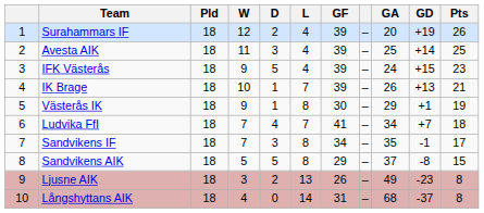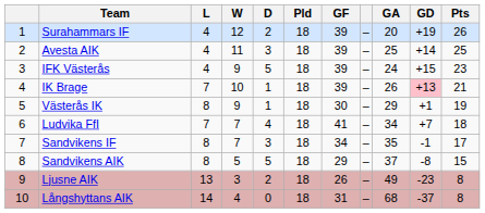 <table class="wikitable" style="text-align: center;">
 <tr>
 <th style="width: 40px;"></th>
 <th style="width: 200px;">Team</th>
-<th style="width: 45px;">Pld</th>
+<th style="width: 35px;">L</th>
 <th style="width: 35px;">W</th>
 <th style="width: 35px;">D</th>
-<th style="width: 35px;">L</th>
+<th style="width: 45px;">Pld</th>
 <th style="width: 45px;">GF</th>
 <th></th>
 <th style="width: 45px;">GA</th>
 <th style="width: 35px;">GD</th>
 <th style="width: 45px;">Pts</th>
 </tr>
 <tr style="background: #d2e6ff">
 <td>1</td>
 <td style="text-align: left;"><a href='#'>Surahammars IF</a></td>
-<td>18</td>
+<td>4</td>
 <td>12</td>
 <td>2</td>
-<td>4</td>
+<td>18</td>
 <td>39</td>
 <td>–</td>
 <td>20</td>
 <td>+19</td>
 <td>26</td>
 </tr>
 <tr>
 <td>2</td>
 <td style="text-align: left;"><a href='#'>Avesta AIK</a></td>
-<td>18</td>
+<td>4</td>
 <td>11</td>
 <td>3</td>
-<td>4</td>
+<td>18</td>
 <td>39</td>
 <td>–</td>
 <td>25</td>
 <td>+14</td>
 <td>25</td>
 </tr>
 <tr>
 <td>3</td>
 <td style="text-align: left;"><a href='#'>IFK Västerås</a></td>
-<td>18</td>
+<td>4</td>
 <td>9</td>
 <td>5</td>
-<td>4</td>
+<td>18</td>
 <td>39</td>
 <td>–</td>
 <td>24</td>
 <td>+15</td>
 <td>23</td>
 </tr>
 <tr>
 <td>4</td>
 <td style="text-align: left;"><a href='#'>IK Brage</a></td>
-<td>18</td>
+<td>7</td>
 <td>10</td>
 <td>1</td>
-<td>7</td>
+<td>18</td>
 <td>39</td>
 <td>–</td>
 <td>26</td>
-<td>+13</td>
+<td style="background: pink;">+13</td>
 <td>21</td>
 </tr>
 <tr>
 <td>5</td>
 <td style="text-align: left;"><a href='#'>Västerås IK</a></td>
-<td>18</td>
+<td>8</td>
 <td>9</td>
 <td>1</td>
-<td>8</td>
+<td>18</td>
 <td>30</td>
 <td>–</td>
 <td>29</td>
 <td>+1</td>
 <td>19</td>
 </tr>
 <tr>
 <td>6</td>
 <td style="text-align: left;"><a href='#'>Ludvika FfI</a></td>
-<td>18</td>
+<td>7</td>
 <td>7</td>
 <td>4</td>
-<td>7</td>
+<td>18</td>
 <td>41</td>
 <td>–</td>
 <td>34</td>
 <td>+7</td>
 <td>18</td>
 </tr>
 <tr>
 <td>7</td>
 <td style="text-align: left;"><a href='#'>Sandvikens IF</a></td>
-<td>18</td>
+<td>8</td>
 <td>7</td>
 <td>3</td>
-<td>8</td>
+<td>18</td>
 <td>34</td>
 <td>–</td>
 <td>35</td>
 <td>-1</td>
 <td>17</td>
 </tr>
 <tr>
 <td>8</td>
 <td style="text-align: left;"><a href='#'>Sandvikens AIK</a></td>
-<td>18</td>
+<td>8</td>
 <td>5</td>
 <td>5</td>
-<td>8</td>
+<td>18</td>
 <td>29</td>
 <td>–</td>
 <td>37</td>
 <td>-8</td>
 <td>15</td>
 </tr>
 <tr style="background: #deb0b0">
 <td>9</td>
 <td style="text-align: left;"><a href='#'>Ljusne AIK</a></td>
-<td>18</td>
+<td>13</td>
 <td>3</td>
 <td>2</td>
-<td>13</td>
+<td>18</td>
 <td>26</td>
 <td>–</td>
 <td>49</td>
 <td>-23</td>
 <td>8</td>
 </tr>
 <tr style="background: #deb0b0">
 <td>10</td>
 <td style="text-align: left;"><a href='#'>Långshyttans AIK</a></td>
-<td>18</td>
+<td>14</td>
 <td>4</td>
 <td>0</td>
-<td>14</td>
+<td>18</td>
 <td>31</td>
 <td>–</td>
 <td>68</td>
 <td>-37</td>
 <td>8</td>
 </tr>
 </table>
